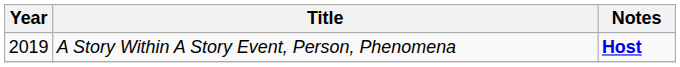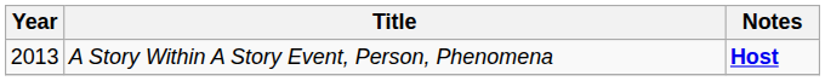 <table class="wikitable" style="width:600px">
 <tr>
 <th width=10>Year</th>
 <th>Title</th>
 <th>Notes</th>
 </tr>
 <tr>
-<td>2019</td>
+<td>2013</td>
 <td><em>A Story Within A Story Event, Person, Phenomena</em></td>
 <td><strong><a href='#'>Host</a></strong></td>
 </tr>
 <tr>
 </tr>
 </table>
